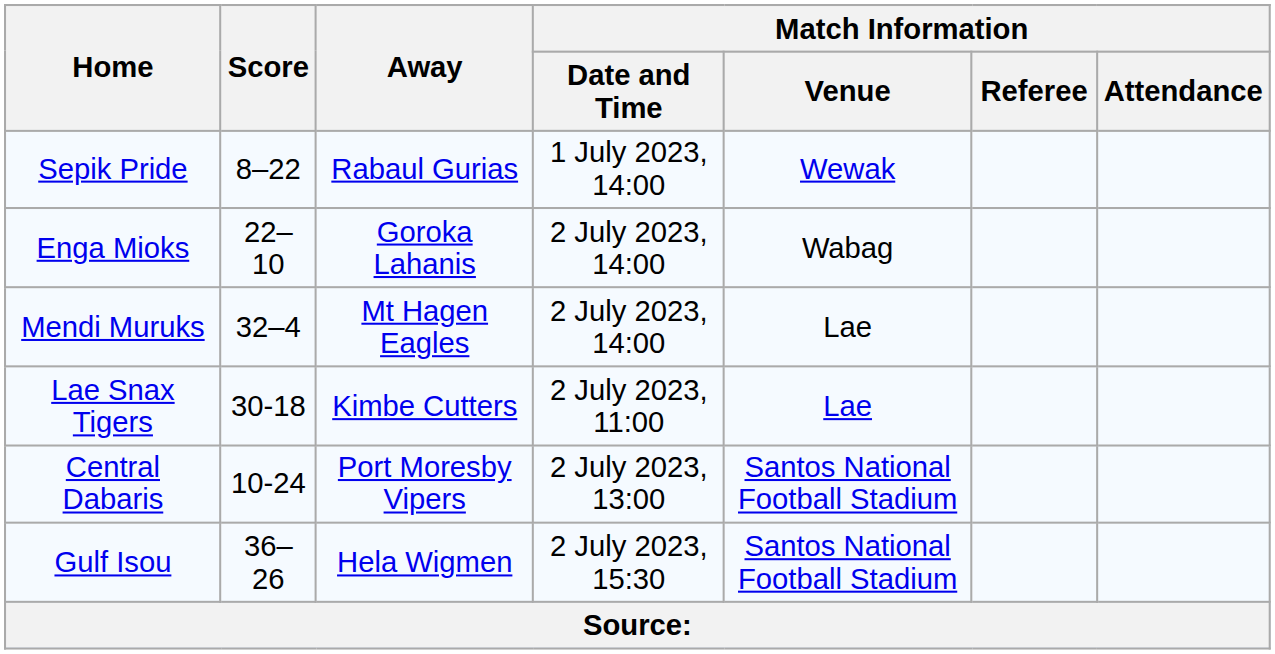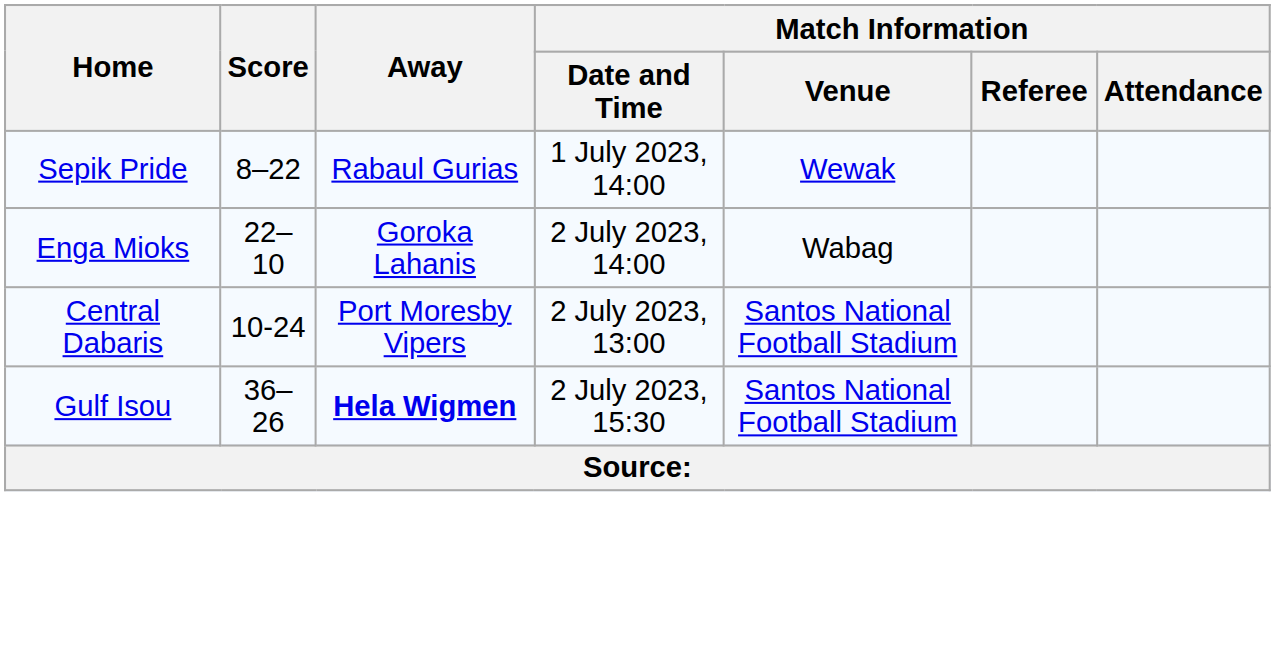 <table class="wikitable" width="100%" style="border-collapse:collapse; font-size:90%; text-align:center;">
 <tr>
 <th rowspan="2" width="19%">Home</th>
 <th rowspan="2" width="6%">Score</th>
 <th rowspan="2" width="19%">Away</th>
 <th colspan="4">Match Information</th>
 </tr>
 <tr bgcolor="#CCCCCC">
 <th width="17%">Date and Time</th>
 <th width="22%">Venue</th>
 <th width="10%">Referee</th>
 <th width="7%">Attendance</th>
 </tr>
 <tr bgcolor="#F5FAFF">
 <td><a href='#'>Sepik Pride</a></td>
 <td>8–22</td>
 <td><a href='#'>Rabaul Gurias</a></td>
 <td>1 July 2023, 14:00</td>
 <td><a href='#'>Wewak</a></td>
 <td></td>
 <td></td>
 </tr>
 <tr bgcolor="#F5FAFF">
 <td><a href='#'>Enga Mioks</a></td>
 <td>22–10</td>
 <td><a href='#'>Goroka Lahanis</a></td>
 <td>2 July 2023, 14:00</td>
 <td>Wabag</td>
 <td></td>
 <td></td>
 </tr>
 <tr bgcolor="#F5FAFF">
-<td><a href='#'>Mendi Muruks</a></td>
-<td>32–4</td>
-<td><a href='#'>Mt Hagen Eagles</a></td>
-<td>2 July 2023, 14:00</td>
-<td>Lae</td>
-<td></td>
-<td></td>
-</tr>
-<tr bgcolor="#F5FAFF">
-<td> <a href='#'>Lae Snax Tigers</a></td>
-<td>30-18</td>
-<td> <a href='#'>Kimbe Cutters</a></td>
-<td>2 July 2023, 11:00</td>
-<td><a href='#'>Lae</a></td>
-<td></td>
-<td></td>
-</tr>
-<tr bgcolor="#F5FAFF">
 <td><a href='#'>Central Dabaris</a></td>
 <td>10-24</td>
 <td> <a href='#'>Port Moresby Vipers</a></td>
 <td>2 July 2023, 13:00</td>
 <td><a href='#'>Santos National Football Stadium</a></td>
 <td></td>
 <td></td>
 </tr>
 <tr bgcolor="#F5FAFF">
 <td><a href='#'>Gulf Isou</a></td>
 <td>36–26</td>
-<td><a href='#'>Hela Wigmen</a></td>
+<td><strong><a href='#'>Hela Wigmen</a></strong></td>
 <td>2 July 2023, 15:30</td>
 <td><a href='#'>Santos National Football Stadium</a></td>
 <td></td>
 <td></td>
 </tr>
 <tr bgcolor="#C1D8FF">
 <th colspan="7">Source:</th>
 </tr>
 </table>
